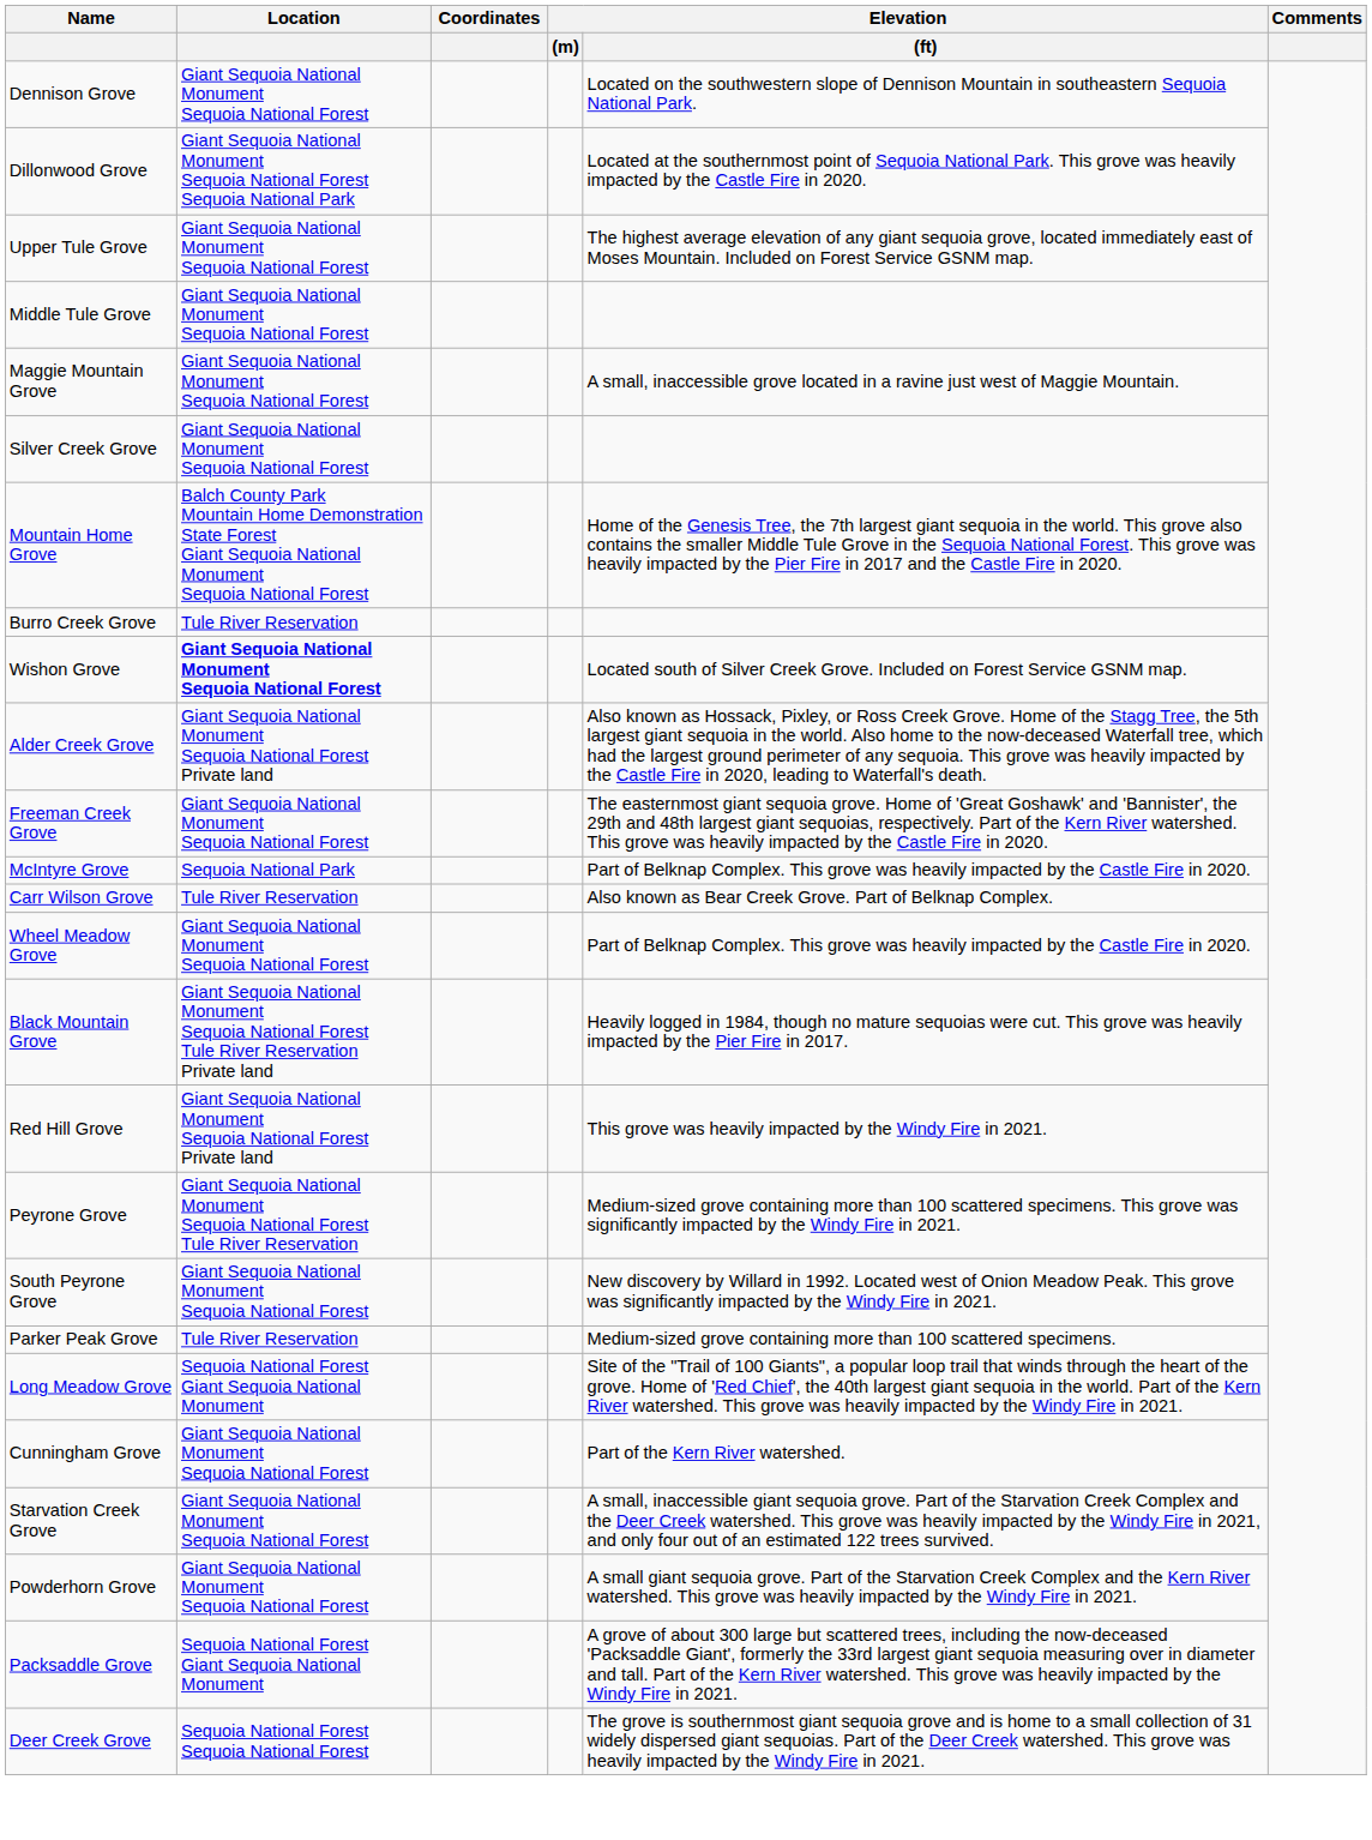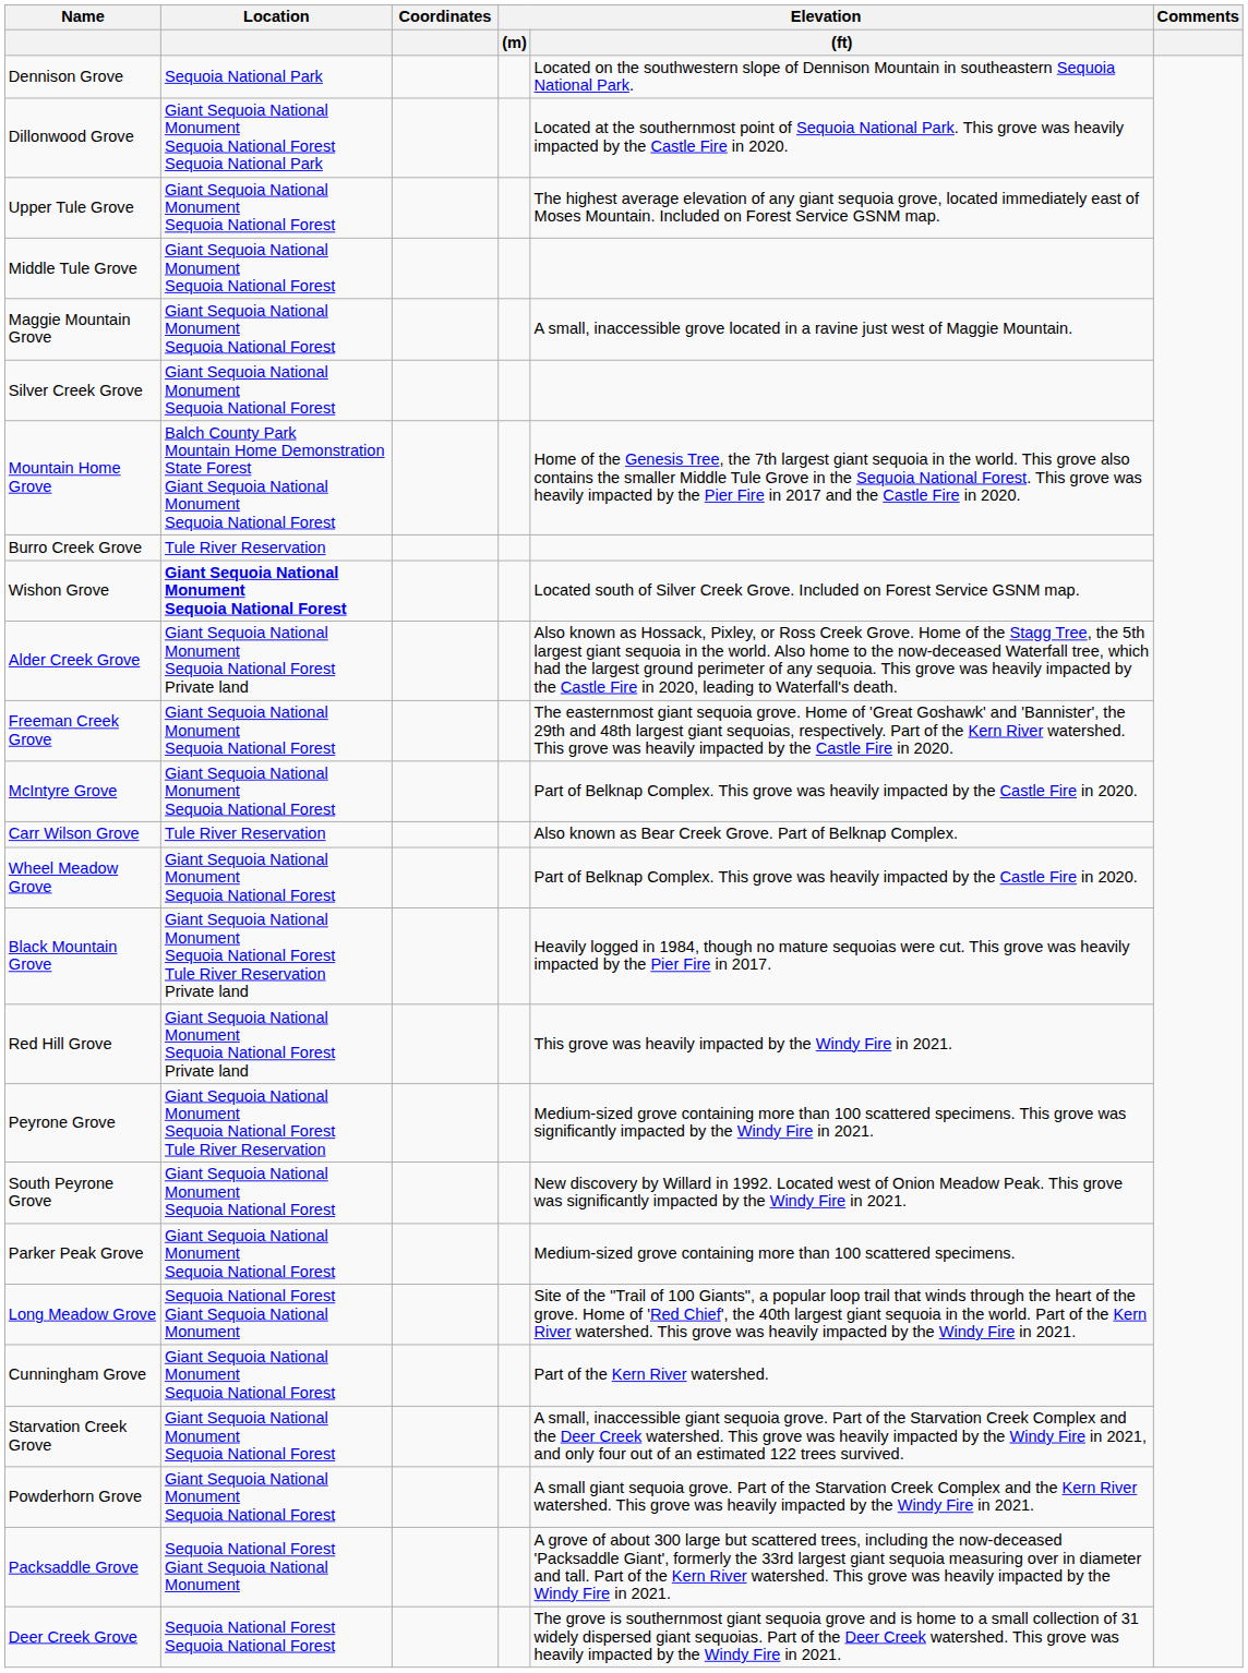 <table class="wikitable">
 <tr>
 <th width=150>Name</th>
 <th width=225>Location</th>
 <th width=100>Coordinates</th>
 <th colspan=2>Elevation</th>
 <th>Comments</th>
 </tr>
 <tr>
 <th></th>
 <th></th>
 <th></th>
 <th>(m)</th>
 <th>(ft)</th>
 <th></th>
 </tr>
 <tr>
 <td>Dennison Grove</td>
-<td><a href='#'>Giant Sequoia National Monument</a><br><a href='#'>Sequoia National Forest</a></td>
+<td><a href='#'>Sequoia National Park</a></td>
 <td></td>
 <td></td>
 <td>Located on the southwestern slope of Dennison Mountain in southeastern <a href='#'>Sequoia National Park</a>.</td>
 </tr>
 <tr>
 <td>Dillonwood Grove</td>
 <td><a href='#'>Giant Sequoia National Monument</a><br><a href='#'>Sequoia National Forest</a><br><a href='#'>Sequoia National Park</a></td>
 <td></td>
 <td></td>
 <td>Located at the southernmost point of <a href='#'>Sequoia National Park</a>. This grove was heavily impacted by the <a href='#'>Castle Fire</a> in 2020.</td>
 </tr>
 <tr>
 <td>Upper Tule Grove</td>
 <td><a href='#'>Giant Sequoia National Monument</a><br><a href='#'>Sequoia National Forest</a></td>
 <td></td>
 <td></td>
 <td>The highest average elevation of any giant sequoia grove, located immediately east of Moses Mountain. Included on Forest Service GSNM map.</td>
 </tr>
 <tr>
 <td>Middle Tule Grove</td>
 <td><a href='#'>Giant Sequoia National Monument</a><br><a href='#'>Sequoia National Forest</a></td>
 <td></td>
 <td></td>
 <td></td>
 </tr>
 <tr>
 <td>Maggie Mountain Grove</td>
 <td><a href='#'>Giant Sequoia National Monument</a><br><a href='#'>Sequoia National Forest</a></td>
 <td></td>
 <td></td>
 <td>A small, inaccessible grove located in a ravine just west of Maggie Mountain.</td>
 </tr>
 <tr>
 <td>Silver Creek Grove</td>
 <td><a href='#'>Giant Sequoia National Monument</a><br><a href='#'>Sequoia National Forest</a></td>
 <td></td>
 <td></td>
 <td></td>
 </tr>
 <tr>
 <td><a href='#'>Mountain Home Grove</a></td>
 <td><a href='#'>Balch County Park</a><br><a href='#'>Mountain Home Demonstration State Forest</a><br><a href='#'>Giant Sequoia National Monument</a><br><a href='#'>Sequoia National Forest</a></td>
 <td></td>
 <td></td>
 <td>Home of the <a href='#'>Genesis Tree</a>, the 7th largest giant sequoia in the world. This grove also contains the smaller Middle Tule Grove in the <a href='#'>Sequoia National Forest</a>. This grove was heavily impacted by the <a href='#'>Pier Fire</a> in 2017 and the <a href='#'>Castle Fire</a> in 2020.</td>
 </tr>
 <tr>
 <td>Burro Creek Grove</td>
 <td><a href='#'>Tule River Reservation</a></td>
 <td></td>
 <td></td>
 <td></td>
 </tr>
 <tr>
 <td>Wishon Grove</td>
 <td><strong><a href='#'>Giant Sequoia National Monument</a><br><a href='#'>Sequoia National Forest</a></strong></td>
 <td></td>
 <td></td>
 <td>Located south of Silver Creek Grove. Included on Forest Service GSNM map.</td>
 </tr>
 <tr>
 <td><a href='#'>Alder Creek Grove</a></td>
 <td><a href='#'>Giant Sequoia National Monument</a><br><a href='#'>Sequoia National Forest</a><br>Private land</td>
 <td></td>
 <td></td>
 <td>Also known as Hossack, Pixley, or Ross Creek Grove. Home of the <a href='#'>Stagg Tree</a>, the 5th largest giant sequoia in the world. Also home to the now-deceased Waterfall tree, which had the largest ground perimeter of any sequoia. This grove was heavily impacted by the <a href='#'>Castle Fire</a> in 2020, leading to Waterfall's death.</td>
 </tr>
 <tr>
 <td><a href='#'>Freeman Creek Grove</a></td>
 <td><a href='#'>Giant Sequoia National Monument</a><br><a href='#'>Sequoia National Forest</a></td>
 <td></td>
 <td></td>
 <td>The easternmost giant sequoia grove. Home of 'Great Goshawk' and 'Bannister', the 29th and 48th largest giant sequoias, respectively. Part of the <a href='#'>Kern River</a> watershed. This grove was heavily impacted by the <a href='#'>Castle Fire</a> in 2020.</td>
 </tr>
 <tr>
 <td><a href='#'>McIntyre Grove</a></td>
-<td><a href='#'>Sequoia National Park</a></td>
+<td><a href='#'>Giant Sequoia National Monument</a><br><a href='#'>Sequoia National Forest</a></td>
 <td></td>
 <td></td>
 <td>Part of Belknap Complex. This grove was heavily impacted by the <a href='#'>Castle Fire</a> in 2020.</td>
 </tr>
 <tr>
 <td><a href='#'>Carr Wilson Grove</a></td>
 <td><a href='#'>Tule River Reservation</a></td>
 <td></td>
 <td></td>
 <td>Also known as Bear Creek Grove. Part of Belknap Complex.</td>
 </tr>
 <tr>
 <td><a href='#'>Wheel Meadow Grove</a></td>
 <td><a href='#'>Giant Sequoia National Monument</a><br><a href='#'>Sequoia National Forest</a></td>
 <td></td>
 <td></td>
 <td>Part of Belknap Complex. This grove was heavily impacted by the <a href='#'>Castle Fire</a> in 2020.</td>
 </tr>
 <tr>
 <td><a href='#'>Black Mountain Grove</a></td>
 <td><a href='#'>Giant Sequoia National Monument</a><br><a href='#'>Sequoia National Forest</a><br><a href='#'>Tule River Reservation</a><br>Private land</td>
 <td></td>
 <td></td>
 <td>Heavily logged in 1984, though no mature sequoias were cut. This grove was heavily impacted by the <a href='#'>Pier Fire</a> in 2017.</td>
 </tr>
 <tr>
 <td>Red Hill Grove</td>
 <td><a href='#'>Giant Sequoia National Monument</a><br><a href='#'>Sequoia National Forest</a><br>Private land</td>
 <td></td>
 <td></td>
 <td>This grove was heavily impacted by the <a href='#'>Windy Fire</a> in 2021.</td>
 </tr>
 <tr>
 <td>Peyrone Grove</td>
 <td><a href='#'>Giant Sequoia National Monument</a><br><a href='#'>Sequoia National Forest</a><br><a href='#'>Tule River Reservation</a></td>
 <td></td>
 <td></td>
 <td>Medium-sized grove containing more than 100 scattered specimens. This grove was significantly impacted by the <a href='#'>Windy Fire</a> in 2021.</td>
 </tr>
 <tr>
 <td>South Peyrone Grove</td>
 <td><a href='#'>Giant Sequoia National Monument</a><br><a href='#'>Sequoia National Forest</a></td>
 <td></td>
 <td></td>
 <td>New discovery by Willard in 1992. Located west of Onion Meadow Peak. This grove was significantly impacted by the <a href='#'>Windy Fire</a> in 2021.</td>
 </tr>
 <tr>
 <td>Parker Peak Grove</td>
-<td><a href='#'>Tule River Reservation</a></td>
+<td><a href='#'>Giant Sequoia National Monument</a><br><a href='#'>Sequoia National Forest</a></td>
 <td></td>
 <td></td>
 <td>Medium-sized grove containing more than 100 scattered specimens.</td>
 </tr>
 <tr>
 <td><a href='#'>Long Meadow Grove</a></td>
 <td><a href='#'>Sequoia National Forest</a><br><a href='#'>Giant Sequoia National Monument</a></td>
 <td></td>
 <td></td>
 <td>Site of the "Trail of 100 Giants", a popular loop trail that winds through the heart of the grove. Home of '<a href='#'>Red Chief</a>', the 40th largest giant sequoia in the world. Part of the <a href='#'>Kern River</a> watershed. This grove was heavily impacted by the <a href='#'>Windy Fire</a> in 2021.</td>
 </tr>
 <tr>
 <td>Cunningham Grove</td>
 <td><a href='#'>Giant Sequoia National Monument</a><br><a href='#'>Sequoia National Forest</a></td>
 <td></td>
 <td></td>
 <td>Part of the <a href='#'>Kern River</a> watershed.</td>
 </tr>
 <tr>
 <td>Starvation Creek Grove</td>
 <td><a href='#'>Giant Sequoia National Monument</a><br><a href='#'>Sequoia National Forest</a></td>
 <td></td>
 <td></td>
 <td>A small, inaccessible giant sequoia grove. Part of the Starvation Creek Complex and the <a href='#'>Deer Creek</a> watershed. This grove was heavily impacted by the <a href='#'>Windy Fire</a> in 2021, and only four out of an estimated 122 trees survived.</td>
 </tr>
 <tr>
 <td>Powderhorn Grove</td>
 <td><a href='#'>Giant Sequoia National Monument</a><br><a href='#'>Sequoia National Forest</a></td>
 <td></td>
 <td></td>
 <td>A small giant sequoia grove. Part of the Starvation Creek Complex and the <a href='#'>Kern River</a> watershed. This grove was heavily impacted by the <a href='#'>Windy Fire</a> in 2021.</td>
 </tr>
 <tr>
 <td><a href='#'>Packsaddle Grove</a></td>
 <td><a href='#'>Sequoia National Forest</a><br><a href='#'>Giant Sequoia National Monument</a></td>
 <td></td>
 <td></td>
 <td>A grove of about 300 large but scattered trees, including the now-deceased 'Packsaddle Giant', formerly the 33rd largest giant sequoia measuring over  in diameter and  tall. Part of the <a href='#'>Kern River</a> watershed. This grove was heavily impacted by the <a href='#'>Windy Fire</a> in 2021.</td>
 </tr>
 <tr>
 <td><a href='#'>Deer Creek Grove</a></td>
 <td><a href='#'>Sequoia National Forest</a><br><a href='#'>Sequoia National Forest</a></td>
 <td></td>
 <td></td>
 <td>The grove is southernmost giant sequoia grove and is home to a small collection of 31 widely dispersed giant sequoias. Part of the <a href='#'>Deer Creek</a> watershed. This grove was heavily impacted by the <a href='#'>Windy Fire</a> in 2021.</td>
 </tr>
 </table>
